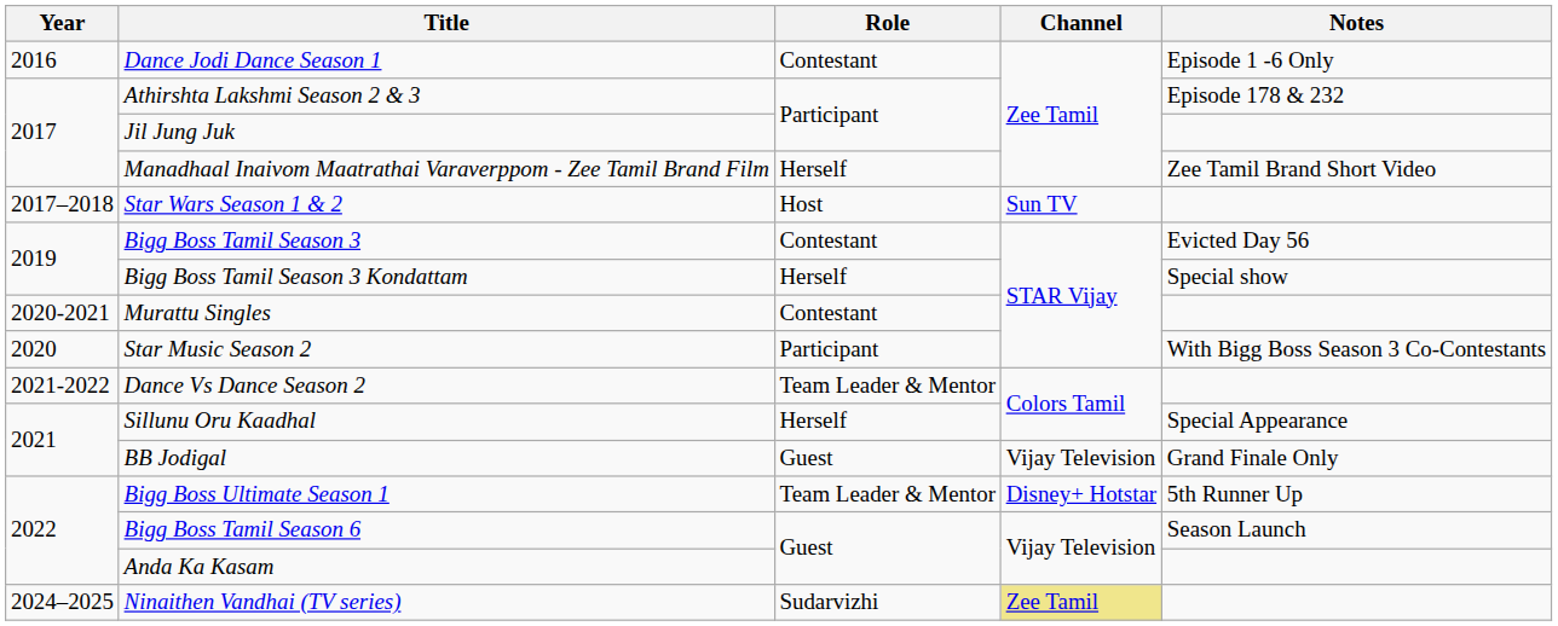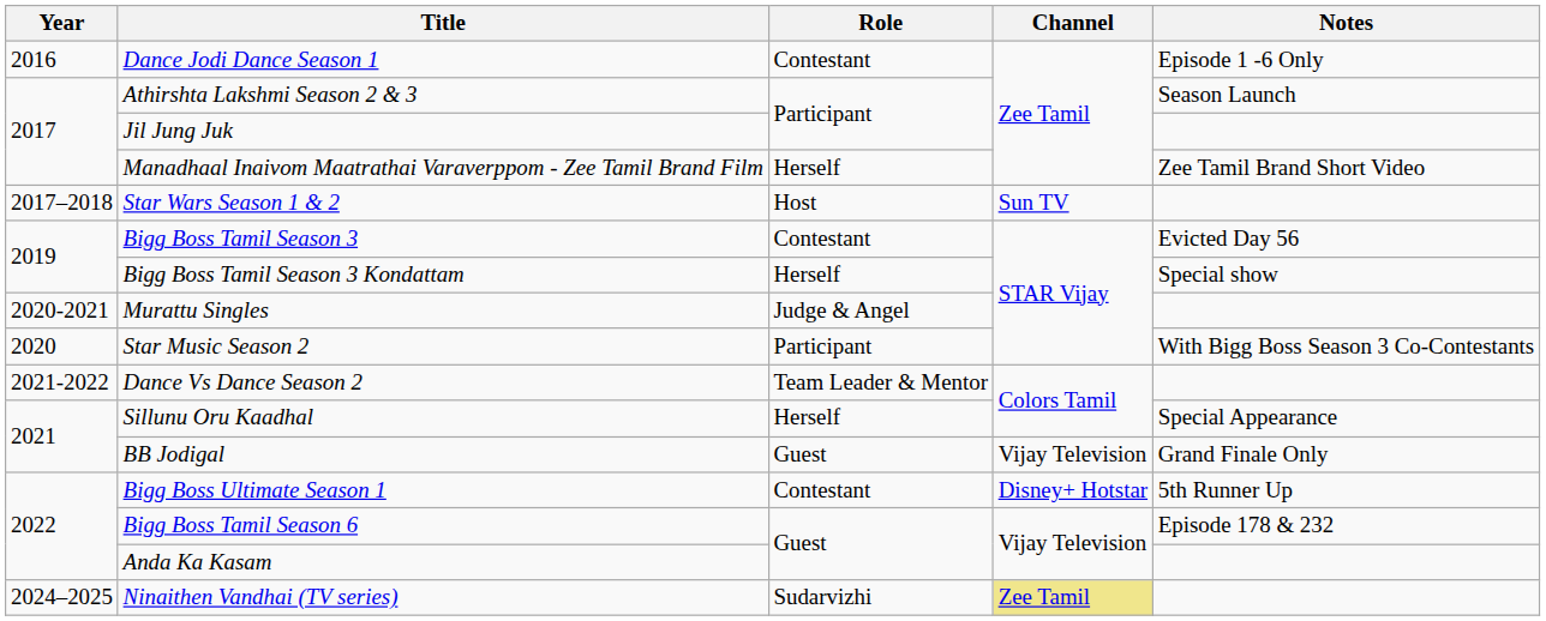 <table class="wikitable sortable">
 <tr>
 <th>Year</th>
 <th>Title</th>
 <th>Role</th>
 <th>Channel</th>
 <th>Notes</th>
 </tr>
 <tr>
 <td>2016</td>
 <td><em><a href='#'>Dance Jodi Dance Season 1</a></em></td>
 <td>Contestant</td>
 <td rowspan="4"><a href='#'>Zee Tamil</a></td>
 <td>Episode 1 -6 Only</td>
 </tr>
 <tr>
 <td rowspan="3">2017</td>
 <td><em>Athirshta Lakshmi Season 2 & 3</em></td>
 <td rowspan="2">Participant</td>
-<td>Episode 178 & 232</td>
+<td>Season Launch</td>
 </tr>
 <tr>
 <td><em>Jil Jung Juk</em></td>
 <td></td>
 </tr>
 <tr>
 <td><em>Manadhaal Inaivom Maatrathai Varaverppom - Zee Tamil Brand Film</em></td>
 <td>Herself</td>
 <td>Zee Tamil Brand Short Video</td>
 </tr>
 <tr>
 <td>2017–2018</td>
 <td><em><a href='#'>Star Wars Season 1 & 2</a></em></td>
 <td>Host</td>
 <td><a href='#'>Sun TV</a></td>
 <td></td>
 </tr>
 <tr>
 <td rowspan="2">2019</td>
 <td><em><a href='#'>Bigg Boss Tamil Season 3</a></em></td>
 <td>Contestant</td>
 <td rowspan="4"><a href='#'>STAR Vijay</a></td>
 <td>Evicted Day 56</td>
 </tr>
 <tr>
 <td><em>Bigg Boss  Tamil Season 3 Kondattam</em></td>
 <td>Herself</td>
 <td>Special show</td>
 </tr>
 <tr>
 <td>2020-2021</td>
 <td><em>Murattu Singles</em></td>
-<td>Contestant</td>
+<td>Judge & Angel</td>
 <td></td>
 </tr>
 <tr>
 <td>2020</td>
 <td><em>Star Music Season 2</em></td>
 <td>Participant</td>
 <td>With Bigg Boss Season 3 Co-Contestants</td>
 </tr>
 <tr>
 <td>2021-2022</td>
 <td><em>Dance Vs Dance Season 2</em></td>
 <td>Team Leader & Mentor</td>
 <td rowspan="2"><a href='#'>Colors Tamil</a></td>
 <td></td>
 </tr>
 <tr>
 <td rowspan="2">2021</td>
 <td><em>Sillunu Oru Kaadhal</em></td>
 <td>Herself</td>
 <td>Special Appearance</td>
 </tr>
 <tr>
 <td><em>BB Jodigal</em></td>
 <td>Guest</td>
 <td rowspan="1">Vijay Television</td>
 <td>Grand Finale Only</td>
 </tr>
 <tr>
 <td rowspan="3">2022</td>
 <td><em><a href='#'>Bigg Boss Ultimate Season 1</a></em></td>
-<td>Team Leader & Mentor</td>
+<td>Contestant</td>
 <td><a href='#'>Disney+ Hotstar</a></td>
 <td>5th Runner Up</td>
 </tr>
 <tr>
 <td><em><a href='#'>Bigg Boss Tamil Season 6</a></em></td>
 <td rowspan="2">Guest</td>
 <td rowspan="2">Vijay Television</td>
-<td>Season Launch</td>
+<td>Episode 178 & 232</td>
 </tr>
 <tr>
 <td><em>Anda Ka Kasam</em></td>
 <td></td>
 </tr>
 <tr>
 <td>2024–2025</td>
 <td><em><a href='#'>Ninaithen Vandhai (TV series)</a></em></td>
 <td>Sudarvizhi</td>
 <td style="background: khaki;"><a href='#'>Zee Tamil</a></td>
 <td></td>
 </tr>
 </table>
